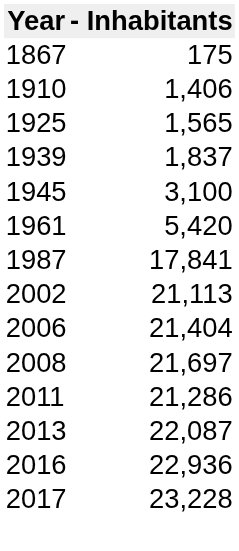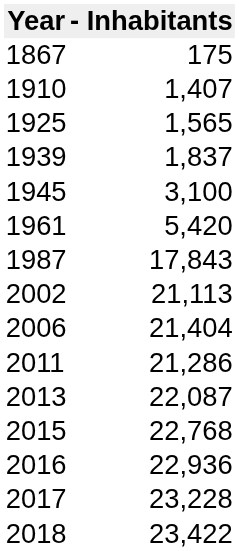 <table border="0" cellspacing="0">
 <tr>
 <th style="background:#efefef;">Year</th>
 <th style="background:#efefef;">-  Inhabitants</th>
 </tr>
 <tr ---->
 <td>1867</td>
 <td align="right">175</td>
 </tr>
 <tr ---->
 <td>1910</td>
-<td align="right">1,406</td>
+<td align="right">1,407</td>
 </tr>
 <tr ---->
 <td>1925</td>
 <td align="right">1,565</td>
 </tr>
 <tr ---->
 <td>1939</td>
 <td align="right">1,837</td>
 </tr>
 <tr ---->
 <td>1945</td>
 <td align="right">3,100</td>
 </tr>
 <tr ---->
 <td>1961</td>
 <td align="right">5,420</td>
 </tr>
 <tr ---->
 <td>1987</td>
-<td align="right">17,841</td>
+<td align="right">17,843</td>
 </tr>
 <tr ---->
 <td>2002</td>
 <td align="right">21,113</td>
 </tr>
 <tr ---->
 <td>2006</td>
 <td align="right">21,404</td>
 </tr>
 <tr ---->
-<td>2008</td>
-<td align="right">21,697</td>
-</tr>
-<tr ---->
 <td>2011</td>
 <td align="right">21,286</td>
 </tr>
 <tr ---->
 <td>2013</td>
 <td align="right">22,087</td>
+</tr>
+<tr ---->
+<td>2015</td>
+<td align="right">22,768</td>
 </tr>
 <tr ---->
 <td>2016</td>
 <td align="right">22,936</td>
 </tr>
 <tr ---->
 <td>2017</td>
 <td align="right">23,228</td>
 </tr>
+<tr ---->
+<td>2018</td>
+<td align="right">23,422</td>
+</tr>
 </table>
